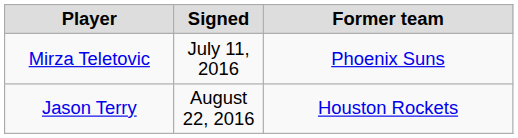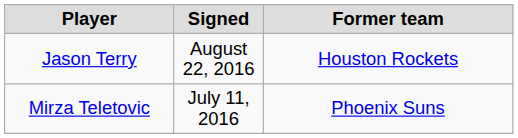 <table class="wikitable" style="text-align: center">
 <tr style="text-align:center; background:#ddd;">
 <td style="width:140px"><strong>Player</strong></td>
 <td style="width:70px"><strong>Signed</strong></td>
 <td style="width:210px"><strong>Former team</strong></td>
 </tr>
 <tr>
+<td><a href='#'>Jason Terry</a></td>
+<td>August 22, 2016</td>
+<td><a href='#'>Houston Rockets</a></td>
+</tr>
+<tr>
 <td><a href='#'>Mirza Teletovic</a></td>
 <td>July 11, 2016</td>
 <td><a href='#'>Phoenix Suns</a></td>
 </tr>
-<tr>
-<td><a href='#'>Jason Terry</a></td>
-<td>August 22, 2016</td>
-<td><a href='#'>Houston Rockets</a></td>
-</tr>
 </table>
